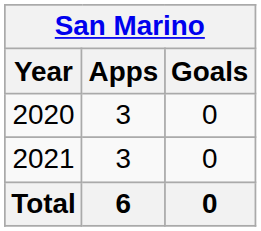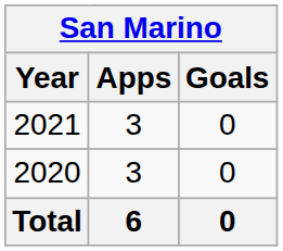 <table class="wikitable" style="text-align:center">
 <tr>
 <th colspan=3><a href='#'>San Marino</a></th>
 </tr>
 <tr>
 <th>Year</th>
 <th>Apps</th>
 <th>Goals</th>
 </tr>
 <tr>
-<td>2020</td>
+<td>2021</td>
 <td>3</td>
 <td>0</td>
 </tr>
 <tr>
-<td>2021</td>
+<td>2020</td>
 <td>3</td>
 <td>0</td>
 </tr>
 <tr>
 <th>Total</th>
 <th>6</th>
 <th>0</th>
 </tr>
 </table>
